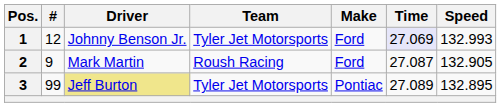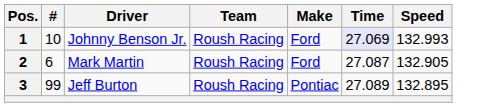 <table class="wikitable" style="font-size:95%">
 <tr>
 <th>Pos.</th>
 <th>#</th>
 <th>Driver</th>
 <th>Team</th>
 <th>Make</th>
 <th>Time</th>
 <th>Speed</th>
 </tr>
 <tr>
 <th>1</th>
-<td>12</td>
+<td>10</td>
 <td><a href='#'>Johnny Benson Jr.</a></td>
-<td><a href='#'>Tyler Jet Motorsports</a></td>
+<td><a href='#'>Roush Racing</a></td>
 <td><a href='#'>Ford</a></td>
 <td style="background: lavender;">27.069</td>
 <td>132.993</td>
 </tr>
 <tr>
 <th>2</th>
-<td>9</td>
+<td>6</td>
 <td><a href='#'>Mark Martin</a></td>
 <td><a href='#'>Roush Racing</a></td>
 <td><a href='#'>Ford</a></td>
 <td>27.087</td>
 <td>132.905</td>
 </tr>
 <tr>
 <th>3</th>
 <td>99</td>
-<td style="background: khaki;"><a href='#'>Jeff Burton</a></td>
-<td><a href='#'>Tyler Jet Motorsports</a></td>
+<td><a href='#'>Jeff Burton</a></td>
+<td><a href='#'>Roush Racing</a></td>
 <td><a href='#'>Pontiac</a></td>
 <td>27.089</td>
 <td>132.895</td>
 </tr>
 <tr>
 <th colspan="7"></th>
 </tr>
 </table>
